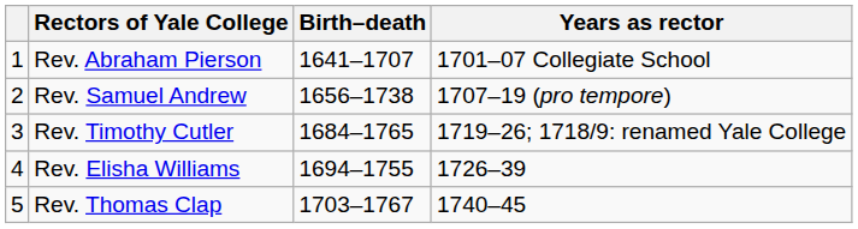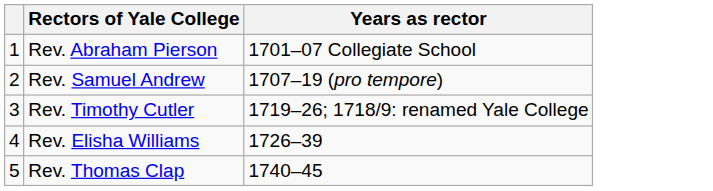 <table class="wikitable">
 <tr>
 <th></th>
 <th>Rectors of Yale College</th>
-<th>Birth–death</th>
 <th>Years as rector</th>
 </tr>
 <tr>
 <td>1</td>
 <td>Rev. <a href='#'>Abraham Pierson</a></td>
-<td>1641–1707</td>
 <td>1701–07 Collegiate School</td>
 </tr>
 <tr>
 <td>2</td>
 <td>Rev. <a href='#'>Samuel Andrew</a></td>
-<td>1656–1738</td>
 <td>1707–19 (<em>pro tempore</em>)</td>
 </tr>
 <tr>
 <td>3</td>
 <td>Rev. <a href='#'>Timothy Cutler</a></td>
-<td>1684–1765</td>
 <td>1719–26; 1718/9: renamed Yale College</td>
 </tr>
 <tr>
 <td>4</td>
 <td>Rev. <a href='#'>Elisha Williams</a></td>
-<td>1694–1755</td>
 <td>1726–39</td>
 </tr>
 <tr>
 <td>5</td>
 <td>Rev. <a href='#'>Thomas Clap</a></td>
-<td>1703–1767</td>
 <td>1740–45</td>
 </tr>
 </table>
